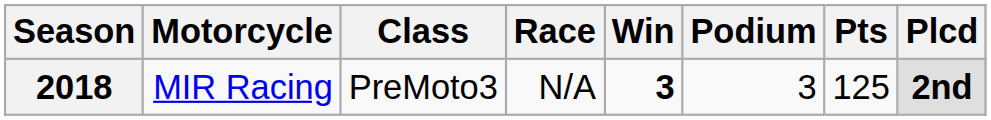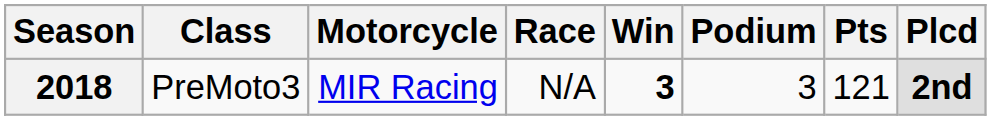 <table class="wikitable" style="text-align:right;">
 <tr>
 <th>Season</th>
+<th>Class</th>
 <th>Motorcycle</th>
-<th>Class</th>
 <th>Race</th>
 <th>Win</th>
 <th>Podium</th>
 <th>Pts</th>
 <th>Plcd</th>
 </tr>
 <tr>
 <th>2018</th>
+<td>PreMoto3</td>
 <td><a href='#'>MIR Racing</a></td>
-<td>PreMoto3</td>
 <td>N/A</td>
 <td><strong>3</strong></td>
 <td>3</td>
-<td>125</td>
+<td>121</td>
 <th style="background:#DFDFDF;">2nd</th>
 </tr>
 </table>
